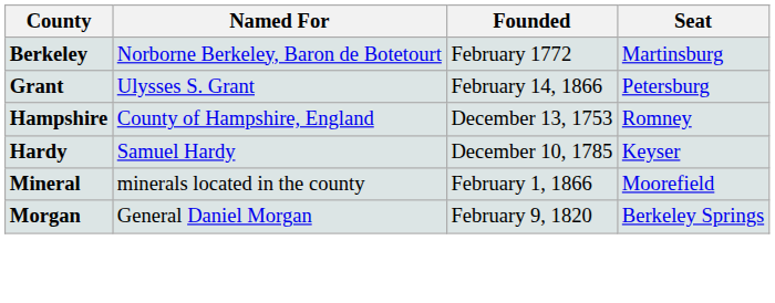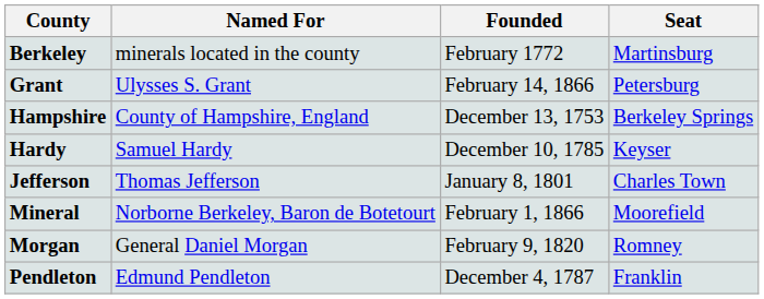 <table class = "wikitable">
 <tr>
 <th>County</th>
 <th>Named For</th>
 <th>Founded</th>
 <th>Seat</th>
 </tr>
 <tr align="cemter"  style="vertical-align:top; background:#dce5e5;">
 <td style="text-align:left;"><strong>Berkeley</strong></td>
-<td style="text-align:left;"><a href='#'>Norborne Berkeley, Baron de Botetourt</a></td>
+<td style="text-align:left;">minerals located in the county</td>
 <td style="text-align:left;">February 1772</td>
 <td style="text-align:left;"><a href='#'>Martinsburg</a></td>
 </tr>
 <tr align="cemter"  style="vertical-align:top; background:#dce5e5;">
 <td style="text-align:left;"><strong>Grant</strong></td>
 <td style="text-align:left;"><a href='#'>Ulysses S. Grant</a></td>
 <td style="text-align:left;">February 14, 1866</td>
 <td style="text-align:left;"><a href='#'>Petersburg</a></td>
 </tr>
 <tr align="cemter"  style="vertical-align:top; background:#dce5e5;">
 <td style="text-align:left;"><strong>Hampshire</strong></td>
 <td style="text-align:left;"><a href='#'>County of Hampshire, England</a></td>
 <td style="text-align:left;">December 13, 1753</td>
-<td style="text-align:left;"><a href='#'>Romney</a></td>
+<td style="text-align:left;"><a href='#'>Berkeley Springs</a></td>
 </tr>
 <tr align="cemter"  style="vertical-align:top; background:#dce5e5;">
 <td style="text-align:left;"><strong>Hardy</strong></td>
 <td style="text-align:left;"><a href='#'>Samuel Hardy</a></td>
 <td style="text-align:left;">December 10, 1785</td>
 <td style="text-align:left;"><a href='#'>Keyser</a></td>
 </tr>
 <tr align="cemter"  style="vertical-align:top; background:#dce5e5;">
+<td style="text-align:left;"><strong>Jefferson</strong></td>
+<td style="text-align:left;"><a href='#'>Thomas Jefferson</a></td>
+<td style="text-align:left;">January 8, 1801</td>
+<td style="text-align:left;"><a href='#'>Charles Town</a></td>
+</tr>
+<tr align="cemter"  style="vertical-align:top; background:#dce5e5;">
 <td style="text-align:left;"><strong>Mineral</strong></td>
-<td style="text-align:left;">minerals located in the county</td>
+<td style="text-align:left;"><a href='#'>Norborne Berkeley, Baron de Botetourt</a></td>
 <td style="text-align:left;">February 1, 1866</td>
 <td style="text-align:left;"><a href='#'>Moorefield</a></td>
 </tr>
 <tr align="cemter"  style="vertical-align:top; background:#dce5e5;">
 <td style="text-align:left;"><strong>Morgan</strong></td>
 <td style="text-align:left;">General <a href='#'>Daniel Morgan</a></td>
 <td style="text-align:left;">February 9, 1820</td>
-<td style="text-align:left;"><a href='#'>Berkeley Springs</a></td>
+<td style="text-align:left;"><a href='#'>Romney</a></td>
+</tr>
+<tr align="cemter"  style="vertical-align:top; background:#dce5e5;">
+<td style="text-align:left;"><strong>Pendleton</strong></td>
+<td style="text-align:left;"><a href='#'>Edmund Pendleton</a></td>
+<td style="text-align:left;">December 4, 1787</td>
+<td style="text-align:left;"><a href='#'>Franklin</a></td>
 </tr>
 </table>
